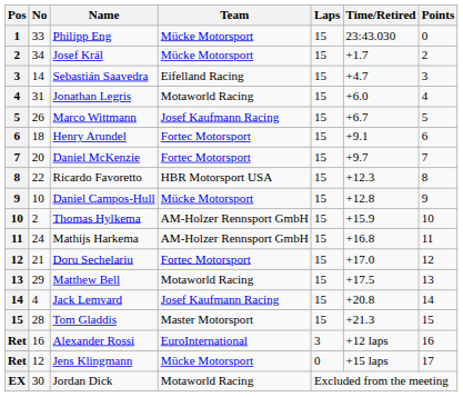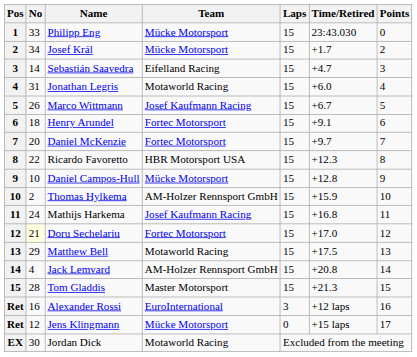 <table class="wikitable mw-collapsible mw-collapsed" style="font-size: 90%">
 <tr>
 <th>Pos</th>
 <th>No</th>
 <th>Name</th>
 <th>Team</th>
 <th>Laps</th>
 <th>Time/Retired</th>
 <th>Points</th>
 </tr>
 <tr>
 <th>1</th>
 <td>33</td>
 <td> <a href='#'>Philipp Eng</a></td>
 <td><a href='#'>Mücke Motorsport</a></td>
 <td>15</td>
 <td>23:43.030</td>
 <td>0</td>
 </tr>
 <tr>
 <th>2</th>
 <td>34</td>
 <td> <a href='#'>Josef Král</a></td>
 <td><a href='#'>Mücke Motorsport</a></td>
 <td>15</td>
 <td>+1.7</td>
 <td>2</td>
 </tr>
 <tr>
 <th>3</th>
 <td>14</td>
 <td> <a href='#'>Sebastián Saavedra</a></td>
 <td>Eifelland Racing</td>
 <td>15</td>
 <td>+4.7</td>
 <td>3</td>
 </tr>
 <tr>
 <th>4</th>
 <td>31</td>
 <td> <a href='#'>Jonathan Legris</a></td>
 <td>Motaworld Racing</td>
 <td>15</td>
 <td>+6.0</td>
 <td>4</td>
 </tr>
 <tr>
 <th>5</th>
 <td>26</td>
 <td> <a href='#'>Marco Wittmann</a></td>
 <td><a href='#'>Josef Kaufmann Racing</a></td>
 <td>15</td>
 <td>+6.7</td>
 <td>5</td>
 </tr>
 <tr>
 <th>6</th>
 <td>18</td>
 <td> <a href='#'>Henry Arundel</a></td>
 <td><a href='#'>Fortec Motorsport</a></td>
 <td>15</td>
 <td>+9.1</td>
 <td>6</td>
 </tr>
 <tr>
 <th>7</th>
 <td>20</td>
 <td> <a href='#'>Daniel McKenzie</a></td>
 <td><a href='#'>Fortec Motorsport</a></td>
 <td>15</td>
 <td>+9.7</td>
 <td>7</td>
 </tr>
 <tr>
 <th>8</th>
 <td>22</td>
 <td> Ricardo Favoretto</td>
 <td>HBR Motorsport USA</td>
 <td>15</td>
 <td>+12.3</td>
 <td>8</td>
 </tr>
 <tr>
 <th>9</th>
 <td>10</td>
 <td> <a href='#'>Daniel Campos-Hull</a></td>
 <td><a href='#'>Mücke Motorsport</a></td>
 <td>15</td>
 <td>+12.8</td>
 <td>9</td>
 </tr>
 <tr>
 <th>10</th>
 <td>2</td>
 <td> <a href='#'>Thomas Hylkema</a></td>
 <td>AM-Holzer Rennsport GmbH</td>
 <td>15</td>
 <td>+15.9</td>
 <td>10</td>
 </tr>
 <tr>
 <th>11</th>
 <td>24</td>
 <td> Mathijs Harkema</td>
-<td>AM-Holzer Rennsport GmbH</td>
+<td><a href='#'>Josef Kaufmann Racing</a></td>
 <td>15</td>
 <td>+16.8</td>
 <td>11</td>
 </tr>
 <tr>
 <th>12</th>
-<td>21</td>
+<td style="background: lightyellow;">21</td>
 <td> <a href='#'>Doru Sechelariu</a></td>
 <td><a href='#'>Fortec Motorsport</a></td>
 <td>15</td>
 <td>+17.0</td>
 <td>12</td>
 </tr>
 <tr>
 <th>13</th>
 <td>29</td>
 <td> <a href='#'>Matthew Bell</a></td>
 <td>Motaworld Racing</td>
 <td>15</td>
 <td>+17.5</td>
 <td>13</td>
 </tr>
 <tr>
 <th>14</th>
 <td>4</td>
 <td> <a href='#'>Jack Lemvard</a></td>
-<td><a href='#'>Josef Kaufmann Racing</a></td>
+<td>AM-Holzer Rennsport GmbH</td>
 <td>15</td>
 <td>+20.8</td>
 <td>14</td>
 </tr>
 <tr>
 <th>15</th>
 <td>28</td>
 <td> <a href='#'>Tom Gladdis</a></td>
 <td>Master Motorsport</td>
 <td>15</td>
 <td>+21.3</td>
 <td>15</td>
 </tr>
 <tr>
 <th>Ret</th>
 <td>16</td>
 <td> <a href='#'>Alexander Rossi</a></td>
 <td><a href='#'>EuroInternational</a></td>
 <td>3</td>
 <td>+12 laps</td>
 <td>16</td>
 </tr>
 <tr>
 <th>Ret</th>
 <td>12</td>
 <td> <a href='#'>Jens Klingmann</a></td>
 <td><a href='#'>Mücke Motorsport</a></td>
 <td>0</td>
 <td>+15 laps</td>
 <td>17</td>
 </tr>
 <tr>
 <th>EX</th>
 <td>30</td>
 <td> Jordan Dick</td>
 <td>Motaworld Racing</td>
 <td colspan=3>Excluded from the meeting</td>
 </tr>
 </table>
